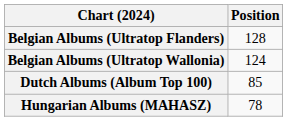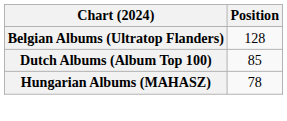 <table class="wikitable sortable plainrowheaders" style="text-align:center">
 <tr>
 <th scope="col">Chart (2024)</th>
 <th scope="col">Position</th>
 </tr>
 <tr>
 <th scope="row">Belgian Albums (Ultratop Flanders)</th>
 <td>128</td>
 </tr>
 <tr>
-<th scope="row">Belgian Albums (Ultratop Wallonia)</th>
-<td>124</td>
-</tr>
-<tr>
 <th scope="row">Dutch Albums (Album Top 100)</th>
 <td>85</td>
 </tr>
 <tr>
 <th scope="row">Hungarian Albums (MAHASZ)</th>
 <td>78</td>
 </tr>
 </table>
